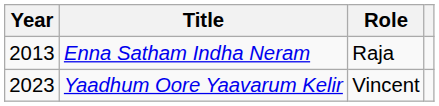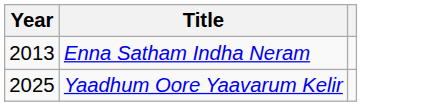 <table class="wikitable sortable">
 <tr>
 <th scope="col">Year</th>
 <th scope="col">Title</th>
-<th scope="col">Role</th>
 <th scope="col" class="unsortable" ></th>
 </tr>
 <tr>
 <td>2013</td>
 <td><em><a href='#'>Enna Satham Indha Neram</a></em></td>
-<td>Raja</td>
 <td></td>
 </tr>
 <tr>
-<td>2023</td>
+<td>2025</td>
 <td><em><a href='#'>Yaadhum Oore Yaavarum Kelir</a></em></td>
-<td>Vincent</td>
 <td></td>
 </tr>
 </table>
